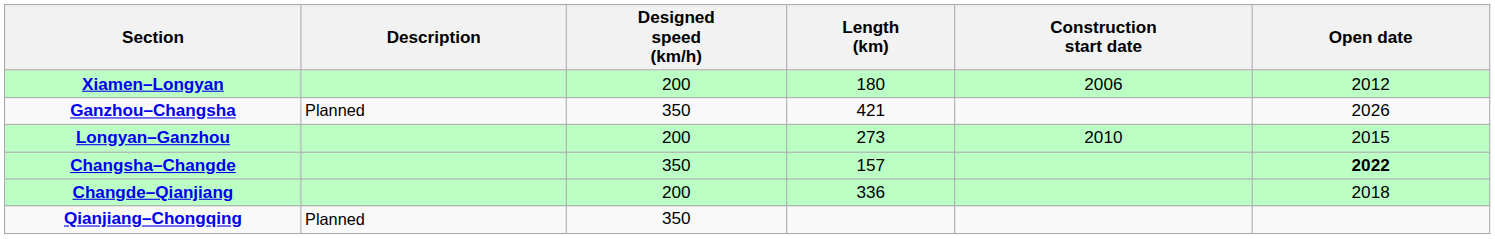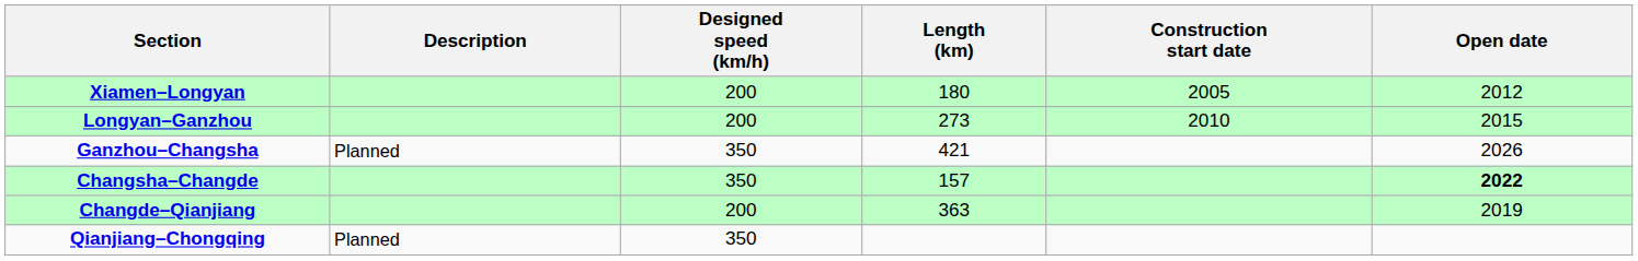 <table class="wikitable sortable" width=70% style="font-size:100%;text-align: center;">
 <tr>
 <th width="270"><strong>Section</strong></th>
 <th><strong>Description</strong></th>
 <th><strong>Designed <br> speed <br> (km/h)</strong> <br></th>
 <th><strong>Length <br> (km)</strong> <br></th>
 <th><strong>Construction <br> start date</strong> <br></th>
 <th><strong>Open date</strong> <br></th>
 </tr>
 <tr style="background:#bcffc5;">
 <td><strong><a href='#'>Xiamen–Longyan</a></strong></td>
 <td style="font-size:95%; text-align:left"></td>
 <td>200</td>
 <td>180</td>
-<td>2006</td>
+<td>2005</td>
 <td>2012</td>
+</tr>
+<tr style="background:#bcffc5;">
+<td><strong><a href='#'>Longyan–Ganzhou</a></strong></td>
+<td style="font-size:95%; text-align:left"></td>
+<td>200</td>
+<td>273</td>
+<td>2010</td>
+<td>2015</td>
 </tr>
 <tr>
 <td><strong><a href='#'>Ganzhou–Changsha</a></strong></td>
 <td style="font-size:95%; text-align:left">Planned</td>
 <td>350</td>
 <td>421</td>
 <td></td>
 <td>2026</td>
-</tr>
-<tr style="background:#bcffc5;">
-<td><strong><a href='#'>Longyan–Ganzhou</a></strong></td>
-<td style="font-size:95%; text-align:left"></td>
-<td>200</td>
-<td>273</td>
-<td>2010</td>
-<td>2015</td>
 </tr>
 <tr style="background:#bcffc5;">
 <td><strong><a href='#'>Changsha–Changde</a></strong></td>
 <td style="font-size:95%; text-align:left"></td>
 <td>350</td>
 <td>157</td>
 <td></td>
 <td><strong>2022</strong></td>
 </tr>
 <tr style="background:#bcffc5;">
 <td><strong><a href='#'>Changde–Qianjiang</a></strong></td>
 <td style="font-size:95%; text-align:left"></td>
 <td>200</td>
-<td>336</td>
+<td>363</td>
 <td></td>
-<td>2018</td>
+<td>2019</td>
 </tr>
 <tr>
 <td><strong><a href='#'>Qianjiang–Chongqing</a></strong></td>
 <td style="font-size:95%; text-align:left">Planned</td>
 <td>350</td>
 <td></td>
 <td></td>
 <td></td>
 </tr>
 </table>
